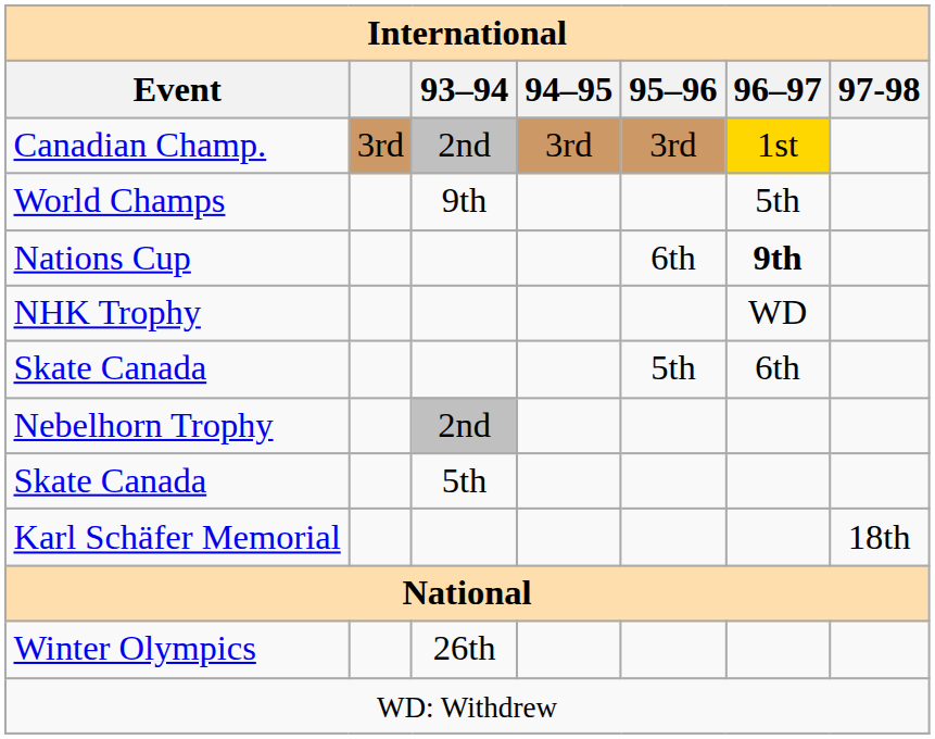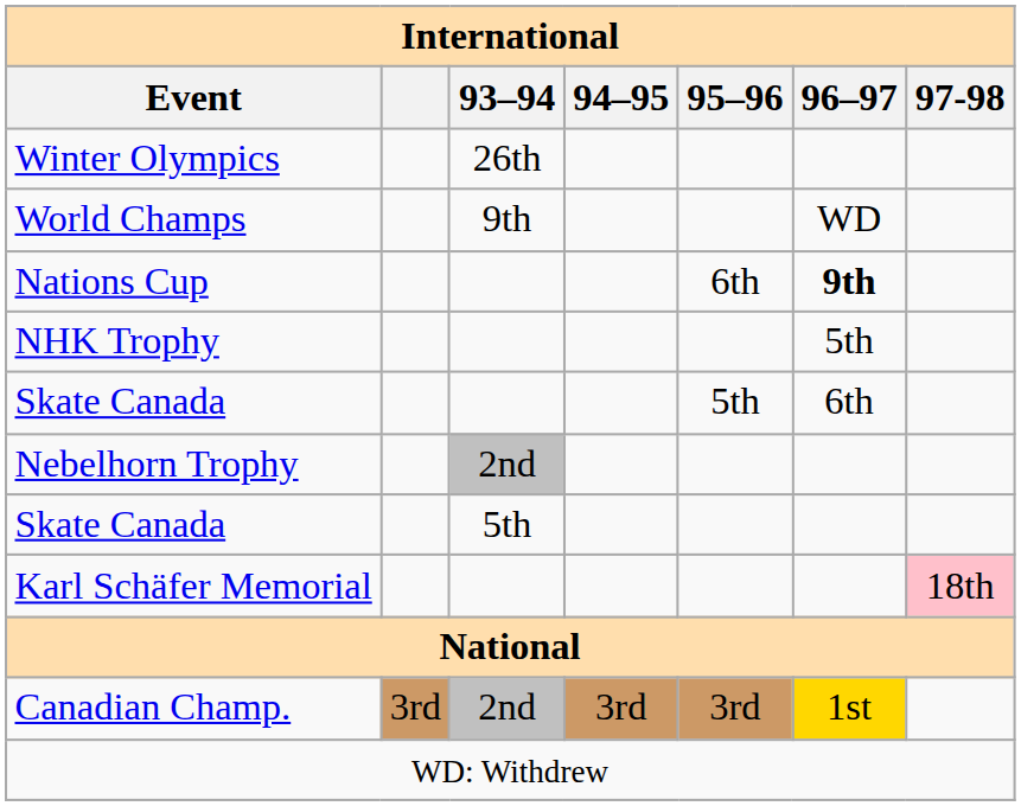 <table class="wikitable" style="text-align:center">
 <tr>
 <th style="background-color: #ffdead; " colspan=7 align=center>International</th>
 </tr>
 <tr>
 <th>Event</th>
 <th></th>
 <th>93–94</th>
 <th>94–95</th>
 <th>95–96</th>
 <th>96–97</th>
 <th>97-98</th>
 </tr>
 <tr>
-<td align=left><a href='#'>Canadian Champ.</a></td>
-<td bgcolor=cc9966>3rd</td>
-<td bgcolor=silver>2nd</td>
-<td bgcolor=cc9966>3rd</td>
-<td bgcolor=cc9966>3rd</td>
-<td bgcolor=gold>1st</td>
+<td align=left><a href='#'>Winter Olympics</a></td>
+<td></td>
+<td>26th</td>
+<td></td>
+<td></td>
+<td></td>
 <td></td>
 </tr>
 <tr>
 <td align=left><a href='#'>World Champs</a></td>
 <td></td>
 <td>9th</td>
 <td></td>
 <td></td>
-<td>5th</td>
+<td>WD</td>
 <td></td>
 </tr>
 <tr>
 <td align=left> <a href='#'>Nations Cup</a></td>
 <td></td>
 <td></td>
 <td></td>
 <td>6th</td>
 <td><strong>9th</strong></td>
 <td></td>
 </tr>
 <tr>
 <td align=left> <a href='#'>NHK Trophy</a></td>
 <td></td>
 <td></td>
 <td></td>
 <td></td>
-<td>WD</td>
+<td>5th</td>
 <td></td>
 </tr>
 <tr>
 <td align=left> <a href='#'>Skate Canada</a></td>
 <td></td>
 <td></td>
 <td></td>
 <td>5th</td>
 <td>6th</td>
 <td></td>
 </tr>
 <tr>
 <td align=left><a href='#'>Nebelhorn Trophy</a></td>
 <td></td>
 <td bgcolor=silver>2nd</td>
 <td></td>
 <td></td>
 <td></td>
 <td></td>
 </tr>
 <tr>
 <td align=left><a href='#'>Skate Canada</a></td>
 <td></td>
 <td>5th</td>
 <td></td>
 <td></td>
 <td></td>
 <td></td>
 </tr>
 <tr>
 <td align=left><a href='#'>Karl Schäfer Memorial</a></td>
 <td></td>
 <td></td>
 <td></td>
 <td></td>
 <td></td>
-<td>18th</td>
+<td style="background: pink;">18th</td>
 </tr>
 <tr>
 <th style="background-color: #ffdead; " colspan=7 align=center>National</th>
 </tr>
 <tr>
-<td align=left><a href='#'>Winter Olympics</a></td>
-<td></td>
-<td>26th</td>
-<td></td>
-<td></td>
-<td></td>
+<td align=left><a href='#'>Canadian Champ.</a></td>
+<td bgcolor=cc9966>3rd</td>
+<td bgcolor=silver>2nd</td>
+<td bgcolor=cc9966>3rd</td>
+<td bgcolor=cc9966>3rd</td>
+<td bgcolor=gold>1st</td>
 <td></td>
 </tr>
 <tr>
 <td colspan=7 align=center><small> WD: Withdrew </small></td>
 </tr>
 </table>
